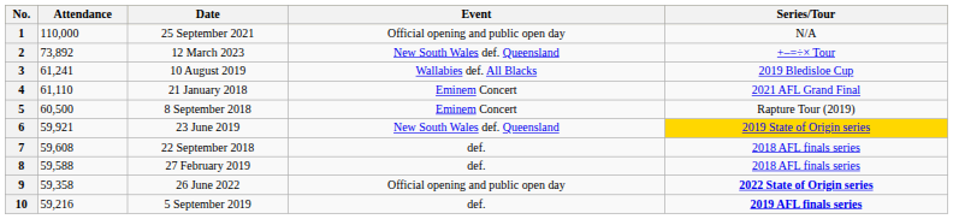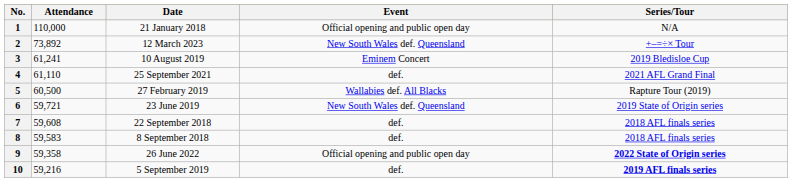 <table class="wikitable sortable" style="width:100%;">
 <tr style="background:#bdb76b;">
 <th>No.</th>
 <th>Attendance</th>
 <th width="17%">Date</th>
 <th width="40%">Event</th>
 <th width="30%">Series/Tour</th>
 </tr>
 <tr>
 <th>1</th>
 <td>110,000</td>
-<td align="center">25 September 2021</td>
+<td align="center">21 January 2018</td>
 <td align="center">Official opening and public open day</td>
 <td align="center">N/A</td>
 </tr>
 <tr>
 <th align="center">2</th>
 <td>73,892</td>
 <td align="center">12 March 2023</td>
 <td align="center"><a href='#'>New South Wales</a> def. <a href='#'>Queensland</a></td>
 <td align="center"><a href='#'>+–=÷× Tour</a></td>
 </tr>
 <tr>
 <th align="center">3</th>
 <td>61,241</td>
 <td align="center">10 August 2019</td>
-<td align="center"><a href='#'>Wallabies</a> def. <a href='#'>All Blacks</a></td>
+<td align="center"><a href='#'>Eminem</a> Concert</td>
 <td align="center"><a href='#'>2019 Bledisloe Cup</a></td>
 </tr>
 <tr>
 <th align="center">4</th>
 <td>61,110</td>
-<td align="center">21 January 2018</td>
-<td align="center"><a href='#'>Eminem</a> Concert</td>
+<td align="center">25 September 2021</td>
+<td align="center"> def. </td>
 <td align="center"><a href='#'>2021 AFL Grand Final</a></td>
 </tr>
 <tr>
 <th align="center">5</th>
 <td>60,500</td>
-<td align="center">8 September 2018</td>
-<td align="center"><a href='#'>Eminem</a> Concert</td>
+<td align="center">27 February 2019</td>
+<td align="center"><a href='#'>Wallabies</a> def. <a href='#'>All Blacks</a></td>
 <td align="center">Rapture Tour (2019)</td>
 </tr>
 <tr>
 <th align="center">6</th>
-<td>59,921</td>
+<td>59,721</td>
 <td align="center">23 June 2019</td>
 <td align="center"><a href='#'>New South Wales</a> def. <a href='#'>Queensland</a></td>
-<td align="center" style="background: gold;"><a href='#'>2019 State of Origin series</a></td>
+<td align="center"><a href='#'>2019 State of Origin series</a></td>
 </tr>
 <tr>
 <th align="center">7</th>
 <td>59,608</td>
 <td align="center">22 September 2018</td>
 <td align="center"> def. </td>
 <td align="center"><a href='#'>2018 AFL finals series</a></td>
 </tr>
 <tr>
 <th align="center">8</th>
-<td>59,588</td>
-<td align="center">27 February 2019</td>
+<td>59,583</td>
+<td align="center">8 September 2018</td>
 <td align="center"> def. </td>
 <td align="center"><a href='#'>2018 AFL finals series</a></td>
 </tr>
 <tr>
 <th align="center">9</th>
 <td>59,358</td>
 <td align="center">26 June 2022</td>
 <td align="center">Official opening and public open day</td>
 <td align="center"><strong><a href='#'>2022 State of Origin series</a></strong></td>
 </tr>
 <tr>
 <th align="center">10</th>
 <td>59,216</td>
 <td align="center">5 September 2019</td>
 <td align="center"> def. </td>
 <td align="center"><strong><a href='#'>2019 AFL finals series</a></strong></td>
 </tr>
 </table>
